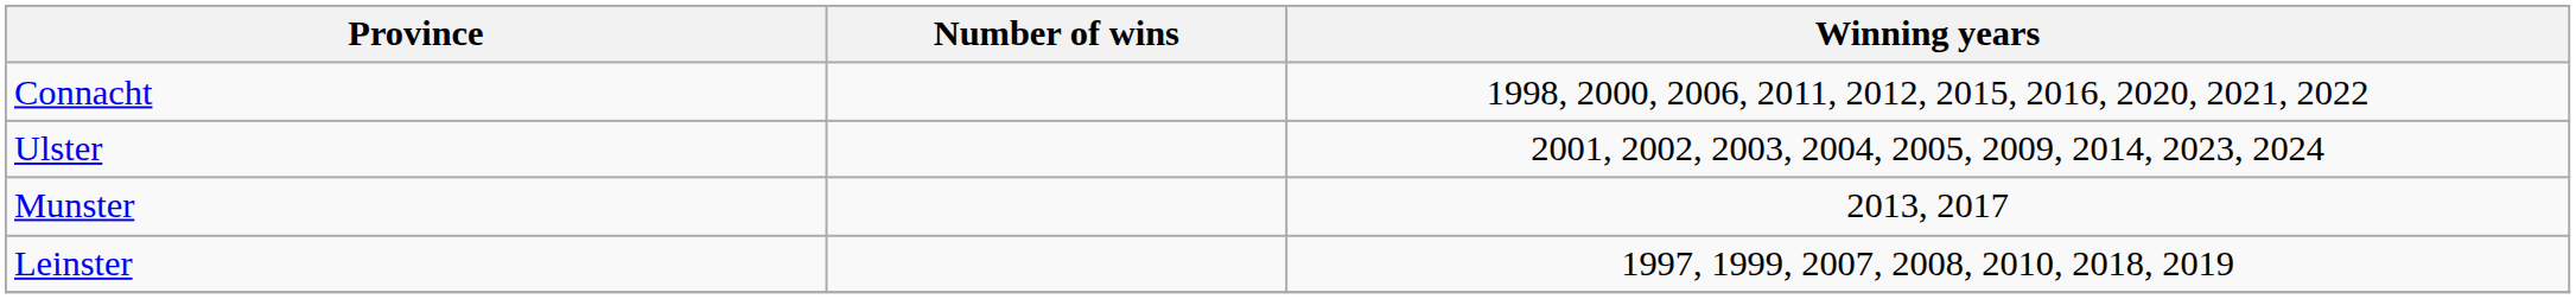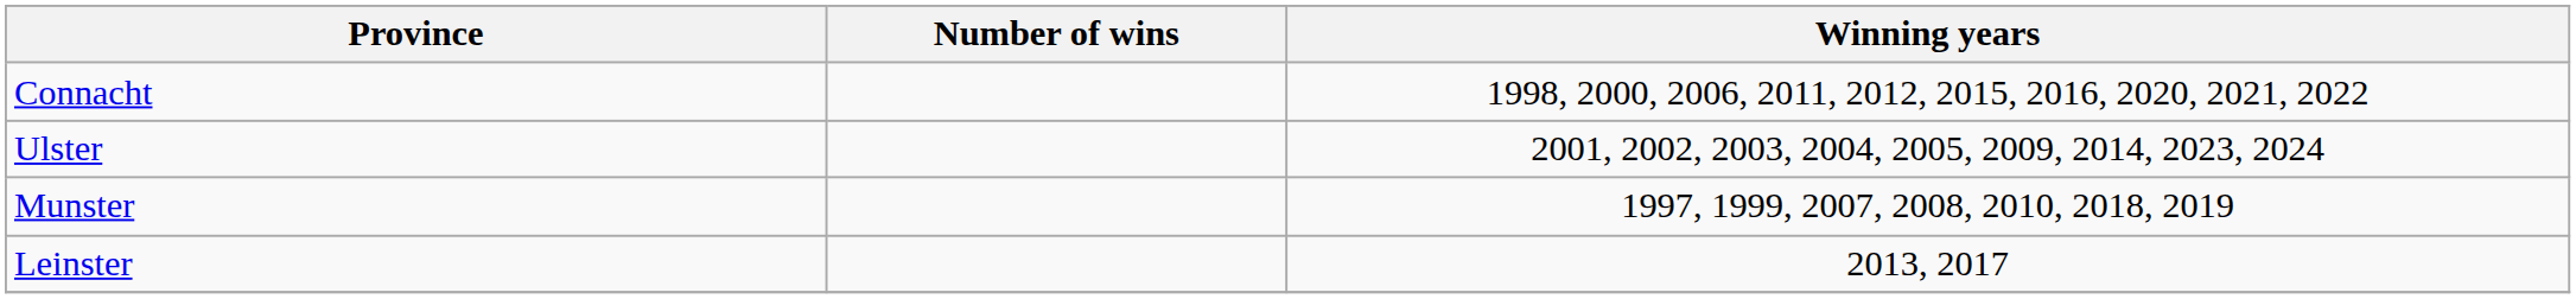 <table class="wikitable" style="width:90%">
 <tr>
 <th Width=32%>Province</th>
 <th Width=18%>Number of wins</th>
 <th Width=50%>Winning years</th>
 </tr>
 <tr>
 <td> <a href='#'>Connacht</a></td>
 <td></td>
 <td style="text-align:center;">1998, 2000, 2006, 2011, 2012, 2015, 2016, 2020, 2021, 2022</td>
 </tr>
 <tr>
 <td> <a href='#'>Ulster</a></td>
 <td></td>
 <td style="text-align:center;">2001, 2002, 2003, 2004, 2005, 2009, 2014, 2023, 2024</td>
 </tr>
 <tr>
 <td> <a href='#'>Munster</a></td>
 <td></td>
-<td style="text-align:center;">2013, 2017</td>
+<td style="text-align:center;">1997, 1999, 2007, 2008, 2010, 2018, 2019</td>
 </tr>
 <tr>
 <td> <a href='#'>Leinster</a></td>
 <td></td>
-<td style="text-align:center;">1997, 1999, 2007, 2008, 2010, 2018, 2019</td>
+<td style="text-align:center;">2013, 2017</td>
 </tr>
 <tr>
 </tr>
 </table>
